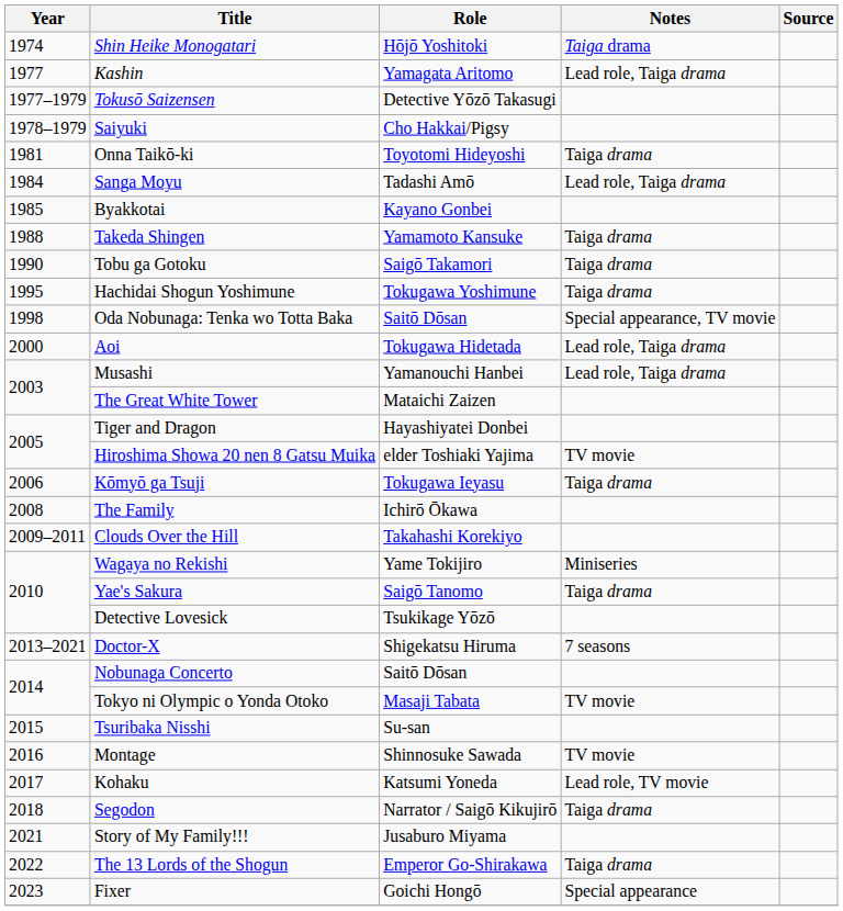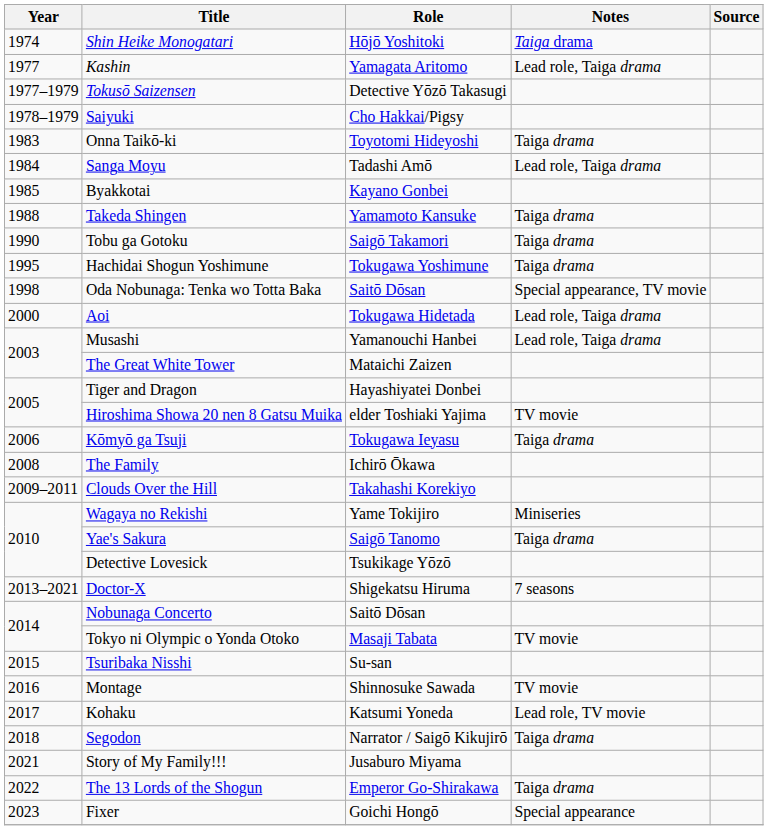 <table class="wikitable sortable">
 <tr>
 <th>Year</th>
 <th>Title</th>
 <th>Role</th>
 <th class="unsortable">Notes</th>
 <th class="unsortable">Source</th>
 </tr>
 <tr>
 <td>1974</td>
 <td><em><a href='#'>Shin Heike Monogatari</a></em></td>
 <td><a href='#'>Hōjō Yoshitoki</a></td>
 <td><a href='#'><em>Taiga</em> drama</a></td>
 <td></td>
 </tr>
 <tr>
 <td>1977</td>
 <td><em>Kashin</em></td>
 <td><a href='#'>Yamagata Aritomo</a></td>
 <td>Lead role, </em>Taiga<em> drama</td>
 <td></td>
 </tr>
 <tr>
 <td>1977–1979</td>
 <td><em><a href='#'>Tokusō Saizensen</a></td>
 <td>Detective Yōzō Takasugi</td>
 <td></td>
 <td></td>
 </tr>
 <tr>
 <td>1978–1979</td>
 <td></em><a href='#'>Saiyuki</a><em></td>
 <td><a href='#'>Cho Hakkai</a>/Pigsy</td>
 <td></td>
 <td></td>
 </tr>
 <tr>
-<td>1981</td>
+<td>1983</td>
 <td></em>Onna Taikō-ki<em></td>
 <td><a href='#'>Toyotomi Hideyoshi</a></td>
 <td></em>Taiga<em> drama</td>
 <td></td>
 </tr>
 <tr>
 <td>1984</td>
 <td></em><a href='#'>Sanga Moyu</a><em></td>
 <td>Tadashi Amō</td>
 <td>Lead role, </em>Taiga<em> drama</td>
 <td></td>
 </tr>
 <tr>
 <td>1985</td>
 <td></em>Byakkotai<em></td>
 <td><a href='#'>Kayano Gonbei</a></td>
 <td></td>
 <td></td>
 </tr>
 <tr>
 <td>1988</td>
 <td></em><a href='#'>Takeda Shingen</a><em></td>
 <td><a href='#'>Yamamoto Kansuke</a></td>
 <td></em>Taiga<em> drama</td>
 <td></td>
 </tr>
 <tr>
 <td>1990</td>
 <td></em>Tobu ga Gotoku<em></td>
 <td><a href='#'>Saigō Takamori</a></td>
 <td></em>Taiga<em> drama</td>
 <td></td>
 </tr>
 <tr>
 <td>1995</td>
 <td></em>Hachidai Shogun Yoshimune<em></td>
 <td><a href='#'>Tokugawa Yoshimune</a></td>
 <td></em>Taiga<em> drama</td>
 <td></td>
 </tr>
 <tr>
 <td>1998</td>
 <td></em>Oda Nobunaga: Tenka wo Totta Baka<em></td>
 <td><a href='#'>Saitō Dōsan</a></td>
 <td>Special appearance, TV movie</td>
 <td></td>
 </tr>
 <tr>
 <td>2000</td>
 <td></em><a href='#'>Aoi</a><em></td>
 <td><a href='#'>Tokugawa Hidetada</a></td>
 <td>Lead role, </em>Taiga<em> drama</td>
 <td></td>
 </tr>
 <tr>
 <td rowspan=2>2003</td>
 <td></em>Musashi<em></td>
 <td>Yamanouchi Hanbei</td>
 <td>Lead role, </em>Taiga<em> drama</td>
 <td></td>
 </tr>
 <tr>
 <td></em><a href='#'>The Great White Tower</a><em></td>
 <td>Mataichi Zaizen</td>
 <td></td>
 <td></td>
 </tr>
 <tr>
 <td rowspan=2>2005</td>
 <td></em>Tiger and Dragon<em></td>
 <td>Hayashiyatei Donbei</td>
 <td></td>
 <td></td>
 </tr>
 <tr>
 <td></em><a href='#'>Hiroshima Showa 20 nen 8 Gatsu Muika</a><em></td>
 <td>elder Toshiaki Yajima</td>
 <td>TV movie</td>
 <td></td>
 </tr>
 <tr>
 <td>2006</td>
 <td></em><a href='#'>Kōmyō ga Tsuji</a><em></td>
 <td><a href='#'>Tokugawa Ieyasu</a></td>
 <td></em>Taiga<em> drama</td>
 <td></td>
 </tr>
 <tr>
 <td>2008</td>
 <td></em><a href='#'>The Family</a><em></td>
 <td>Ichirō Ōkawa</td>
 <td></td>
 <td></td>
 </tr>
 <tr>
 <td>2009–2011</td>
 <td></em><a href='#'>Clouds Over the Hill</a><em></td>
 <td><a href='#'>Takahashi Korekiyo</a></td>
 <td></td>
 <td></td>
 </tr>
 <tr>
 <td rowspan=3>2010</td>
 <td></em><a href='#'>Wagaya no Rekishi</a><em></td>
 <td>Yame Tokijiro</td>
 <td>Miniseries</td>
 <td></td>
 </tr>
 <tr>
 <td></em><a href='#'>Yae's Sakura</a><em></td>
 <td><a href='#'>Saigō Tanomo</a></td>
 <td></em>Taiga<em> drama</td>
 <td></td>
 </tr>
 <tr>
 <td></em>Detective Lovesick<em></td>
 <td>Tsukikage Yōzō</td>
 <td></td>
 <td></td>
 </tr>
 <tr>
 <td>2013–2021</td>
 <td></em><a href='#'>Doctor-X</a><em></td>
 <td>Shigekatsu Hiruma</td>
 <td>7 seasons</td>
 <td></td>
 </tr>
 <tr>
 <td rowspan=2>2014</td>
 <td></em><a href='#'>Nobunaga Concerto</a><em></td>
 <td>Saitō Dōsan</td>
 <td></td>
 <td></td>
 </tr>
 <tr>
 <td></em>Tokyo ni Olympic o Yonda Otoko<em></td>
 <td><a href='#'>Masaji Tabata</a></td>
 <td>TV movie</td>
 <td></td>
 </tr>
 <tr>
 <td>2015</td>
 <td></em><a href='#'>Tsuribaka Nisshi</a><em></td>
 <td>Su-san</td>
 <td></td>
 <td></td>
 </tr>
 <tr>
 <td>2016</td>
 <td></em>Montage<em></td>
 <td>Shinnosuke Sawada</td>
 <td>TV movie</td>
 <td></td>
 </tr>
 <tr>
 <td>2017</td>
 <td></em>Kohaku<em></td>
 <td>Katsumi Yoneda</td>
 <td>Lead role, TV movie</td>
 <td></td>
 </tr>
 <tr>
 <td>2018</td>
 <td></em><a href='#'>Segodon</a><em></td>
 <td>Narrator / Saigō Kikujirō</td>
 <td></em>Taiga<em> drama</td>
 <td></td>
 </tr>
 <tr>
 <td>2021</td>
 <td></em>Story of My Family!!!<em></td>
 <td>Jusaburo Miyama</td>
 <td></td>
 <td></td>
 </tr>
 <tr>
 <td>2022</td>
 <td></em><a href='#'>The 13 Lords of the Shogun</a><em></td>
 <td><a href='#'>Emperor Go-Shirakawa</a></td>
 <td></em>Taiga<em> drama</td>
 <td></td>
 </tr>
 <tr>
 <td>2023</td>
 <td></em>Fixer<em></td>
 <td>Goichi Hongō</td>
 <td>Special appearance</td>
 <td></td>
 </tr>
 <tr>
 </tr>
 </table>
